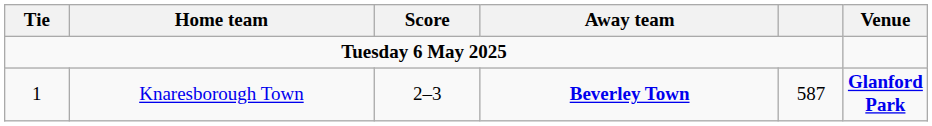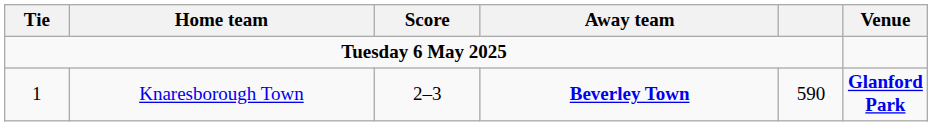 <table class="wikitable" style="width:700px;text-align:center;font-size:90%">
 <tr>
 <th scope="col" style="width: 7.50%">Tie</th>
 <th scope="col" style="width:36.25%">Home team</th>
 <th scope="col" style="width:12.50%">Score</th>
 <th scope="col" style="width:36.25%">Away team</th>
 <th scope="col" style="width: 7.50%"></th>
 <th scope="col" style="width:36.25%">Venue</th>
 </tr>
 <tr>
 <td colspan="5"><strong>Tuesday 6 May 2025</strong></td>
 </tr>
 <tr>
 <td>1</td>
 <td><a href='#'>Knaresborough Town</a></td>
 <td>2–3</td>
 <td><strong><a href='#'>Beverley Town</a></strong></td>
-<td>587</td>
+<td>590</td>
 <td><strong><a href='#'>Glanford Park</a></strong></td>
 </tr>
 </table>
